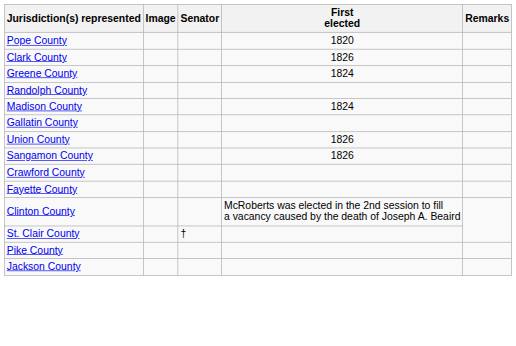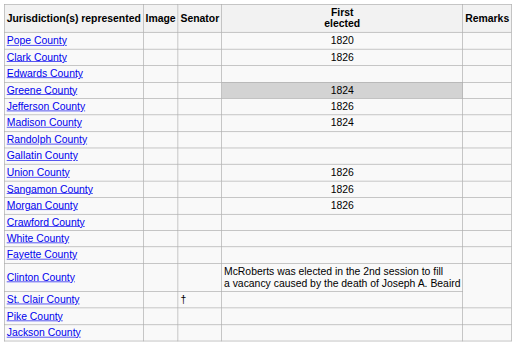 <table class="sortable wikitable">
 <tr>
 <th>Jurisdiction(s) represented<br></th>
 <th class="unsortable">Image<br></th>
 <th>Senator<br></th>
 <th>First<br>elected<br></th>
 <th>Remarks<br></th>
 </tr>
 <tr>
 <td><a href='#'>Pope County</a></td>
 <td align=center></td>
 <td></td>
 <td align=center>1820</td>
 <td></td>
 </tr>
 <tr>
 <td><a href='#'>Clark County</a></td>
 <td align=center></td>
 <td></td>
 <td align=center>1826</td>
 <td></td>
 </tr>
 <tr>
+<td><a href='#'>Edwards County</a></td>
+<td align=center></td>
+<td></td>
+<td align=center></td>
+<td></td>
+</tr>
+<tr>
 <td><a href='#'>Greene County</a></td>
+<td align=center></td>
+<td></td>
+<td align=center style="background: lightgrey;">1824</td>
+<td></td>
+</tr>
+<tr>
+<td><a href='#'>Jefferson County</a></td>
+<td align=center></td>
+<td></td>
+<td align=center>1826</td>
+<td></td>
+</tr>
+<tr>
+<td><a href='#'>Madison County</a></td>
 <td align=center></td>
 <td></td>
 <td align=center>1824</td>
 <td></td>
 </tr>
 <tr>
 <td><a href='#'>Randolph County</a></td>
 <td align=center></td>
 <td></td>
 <td align=center></td>
-<td></td>
-</tr>
-<tr>
-<td><a href='#'>Madison County</a></td>
-<td align=center></td>
-<td></td>
-<td align=center>1824</td>
 <td></td>
 </tr>
 <tr>
 <td><a href='#'>Gallatin County</a></td>
 <td align=center></td>
 <td></td>
 <td align=center></td>
 <td></td>
 </tr>
 <tr>
 <td><a href='#'>Union County</a></td>
 <td align=center></td>
 <td></td>
 <td align=center>1826</td>
 <td></td>
 </tr>
 <tr>
 <td><a href='#'>Sangamon County</a></td>
 <td align=center></td>
 <td></td>
 <td align=center>1826</td>
 <td></td>
 </tr>
 <tr>
+<td><a href='#'>Morgan County</a></td>
+<td align=center></td>
+<td></td>
+<td align=center>1826</td>
+<td></td>
+</tr>
+<tr>
 <td><a href='#'>Crawford County</a></td>
+<td align=center></td>
+<td></td>
+<td align=center></td>
+<td></td>
+</tr>
+<tr>
+<td><a href='#'>White County</a></td>
 <td align=center></td>
 <td></td>
 <td align=center></td>
 <td></td>
 </tr>
 <tr>
 <td><a href='#'>Fayette County</a></td>
 <td align=center></td>
 <td></td>
 <td></td>
 <td></td>
 </tr>
 <tr>
 <td><a href='#'>Clinton County</a></td>
 <td></td>
 <td></td>
 <td>McRoberts was elected in the 2nd session to fill<br> a vacancy caused by the death of Joseph A. Beaird</td>
 </tr>
 <tr>
 <td><a href='#'>St. Clair County</a></td>
 <td></td>
 <td>†</td>
 <td></td>
 </tr>
 <tr>
 <td><a href='#'>Pike County</a></td>
 <td align=center></td>
 <td></td>
 <td align=center></td>
 <td></td>
 </tr>
 <tr>
 <td><a href='#'>Jackson County</a></td>
 <td align=center></td>
 <td></td>
 <td align=center></td>
 <td></td>
 </tr>
 </table>
